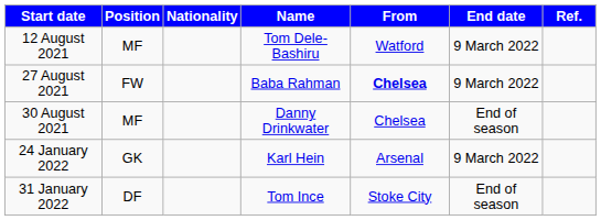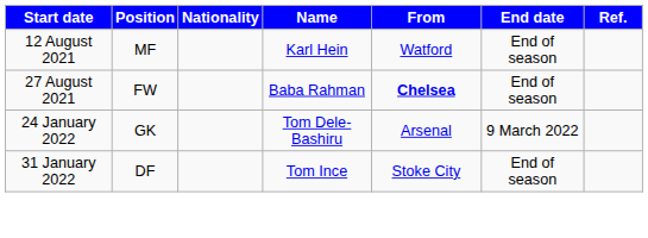 <table class="wikitable" style="text-align:center; font-size:90%">
 <tr>
 <th style="background:#00f; color:white; width:200px;">Start date</th>
 <th style="background:#00f; color:white; width:50px;">Position</th>
 <th style="background:#00f; color:white; width:50px;">Nationality</th>
 <th style="background:#00f; color:white; width:200px;">Name</th>
 <th style="background:#00f; color:white; width:200px;">From</th>
 <th style="background:#00f; color:white; width:200px;">End date</th>
 <th style="background:#00f; color:white; width:100px;">Ref.</th>
 </tr>
 <tr>
 <td>12 August 2021</td>
 <td>MF</td>
 <td></td>
-<td><a href='#'>Tom Dele-Bashiru</a></td>
+<td><a href='#'>Karl Hein</a></td>
 <td><a href='#'>Watford</a></td>
-<td>9 March 2022</td>
+<td>End of season</td>
 <td></td>
 </tr>
 <tr>
 <td>27 August 2021</td>
 <td>FW</td>
 <td></td>
 <td><a href='#'>Baba Rahman</a></td>
 <td><strong><a href='#'>Chelsea</a></strong></td>
-<td>9 March 2022</td>
-<td></td>
-</tr>
-<tr>
-<td>30 August 2021</td>
-<td>MF</td>
-<td></td>
-<td><a href='#'>Danny Drinkwater</a></td>
-<td><a href='#'>Chelsea</a></td>
 <td>End of season</td>
 <td></td>
 </tr>
 <tr>
 <td>24 January 2022</td>
 <td>GK</td>
 <td></td>
-<td><a href='#'>Karl Hein</a></td>
+<td><a href='#'>Tom Dele-Bashiru</a></td>
 <td><a href='#'>Arsenal</a></td>
 <td>9 March 2022</td>
 <td></td>
 </tr>
 <tr>
 <td>31 January 2022</td>
 <td>DF</td>
 <td></td>
 <td><a href='#'>Tom Ince</a></td>
 <td><a href='#'>Stoke City</a></td>
 <td>End of season</td>
 <td></td>
 </tr>
 </table>
